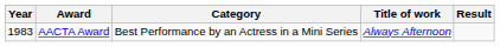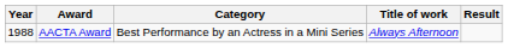 <table class="wikitable sortable">
 <tr>
 <th>Year</th>
 <th>Award</th>
 <th>Category</th>
 <th>Title of work</th>
 <th>Result</th>
 </tr>
 <tr>
-<td>1983</td>
+<td>1988</td>
 <td><a href='#'>AACTA Award</a></td>
 <td>Best Performance by an Actress in a Mini Series</td>
 <td><em><a href='#'>Always Afternoon</a></em></td>
 <td></td>
 </tr>
 </table>
